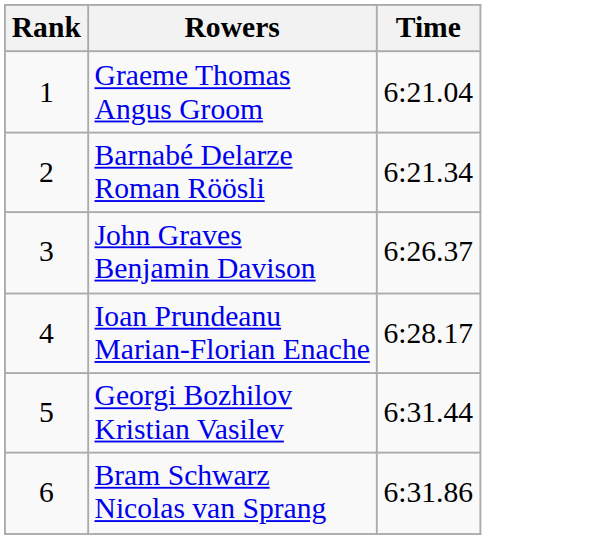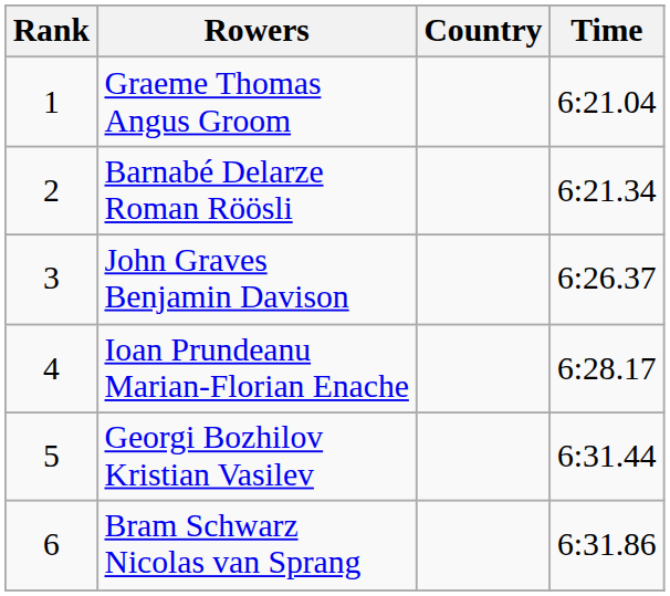 <table class="wikitable" style="text-align:center">
 <tr>
 <th>Rank</th>
 <th>Rowers</th>
+<th>Country</th>
 <th>Time</th>
 </tr>
 <tr>
 <td>1</td>
 <td align="left"><a href='#'>Graeme Thomas</a><br><a href='#'>Angus Groom</a></td>
+<td align="left"></td>
 <td>6:21.04</td>
 </tr>
 <tr>
 <td>2</td>
 <td align="left"><a href='#'>Barnabé Delarze</a><br><a href='#'>Roman Röösli</a></td>
+<td align="left"></td>
 <td>6:21.34</td>
 </tr>
 <tr>
 <td>3</td>
 <td align="left"><a href='#'>John Graves</a><br><a href='#'>Benjamin Davison</a></td>
+<td align="left"></td>
 <td>6:26.37</td>
 </tr>
 <tr>
 <td>4</td>
 <td align="left"><a href='#'>Ioan Prundeanu</a><br><a href='#'>Marian-Florian Enache</a></td>
+<td align="left"></td>
 <td>6:28.17</td>
 </tr>
 <tr>
 <td>5</td>
 <td align="left"><a href='#'>Georgi Bozhilov</a><br><a href='#'>Kristian Vasilev</a></td>
+<td align="left"></td>
 <td>6:31.44</td>
 </tr>
 <tr>
 <td>6</td>
 <td align="left"><a href='#'>Bram Schwarz</a><br><a href='#'>Nicolas van Sprang</a></td>
+<td align="left"></td>
 <td>6:31.86</td>
 </tr>
 </table>
